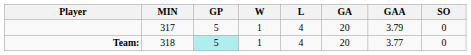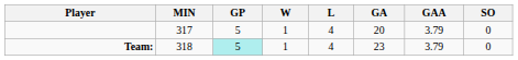 <table class="wikitable sortable" width="60%">
 <tr>
 <th bgcolor="#DDDDFF" width="10%">Player</th>
 <th width="3%" bgcolor="#DDDDFF" title="Minutes played">MIN</th>
 <th width="3%" bgcolor="#DDDDFF" title="Games played in">GP</th>
 <th width="3%" bgcolor="#DDDDFF" title="Wins">W</th>
 <th width="3%" bgcolor="#DDDDFF"title="Losses">L</th>
 <th width="3%" bgcolor="#DDDDFF" title="Goals against">GA</th>
 <th width="3%" bgcolor="#DDDDFF" title="Goals against average">GAA</th>
 <th width="3%" bgcolor="#DDDDFF" title="Shut-outs">SO</th>
 </tr>
 <tr align="center">
 <td align="right"></td>
 <td>317</td>
 <td>5</td>
 <td>1</td>
 <td>4</td>
 <td>20</td>
 <td>3.79</td>
 <td>0</td>
 </tr>
 <tr align="center">
 <td align="right"><strong>Team:</strong></td>
 <td>318</td>
 <td style="background: paleturquoise;">5</td>
 <td>1</td>
 <td>4</td>
-<td>20</td>
-<td>3.77</td>
+<td>23</td>
+<td>3.79</td>
 <td>0</td>
 </tr>
 </table>
